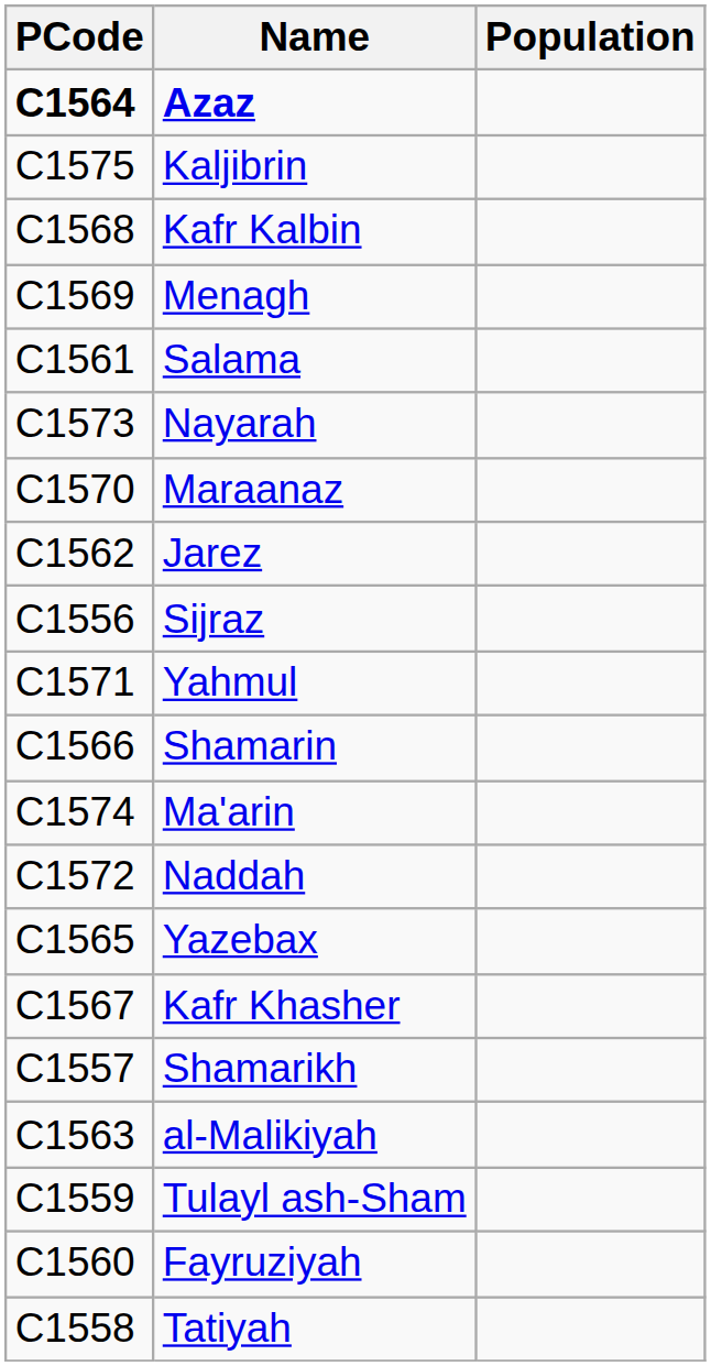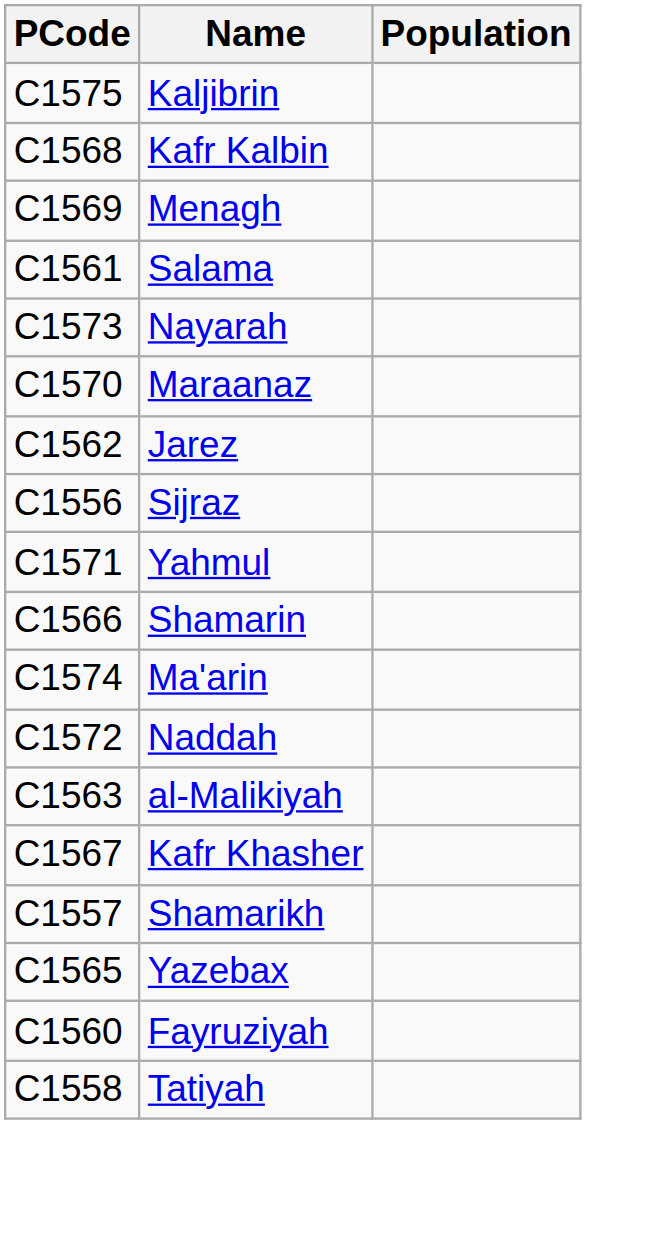 <table class="wikitable sortable">
 <tr>
 <th>PCode</th>
 <th>Name</th>
 <th>Population</th>
-</tr>
-<tr>
-<td><strong>C1564</strong></td>
-<td><strong><a href='#'>Azaz</a></strong></td>
-<td align=right><strong></strong></td>
 </tr>
 <tr>
 <td>C1575</td>
 <td><a href='#'>Kaljibrin</a></td>
 <td align=right></td>
 </tr>
 <tr>
 <td>C1568</td>
 <td><a href='#'>Kafr Kalbin</a></td>
 <td align=right></td>
 </tr>
 <tr>
 <td>C1569</td>
 <td><a href='#'>Menagh</a></td>
 <td align=right></td>
 </tr>
 <tr>
 <td>C1561</td>
 <td><a href='#'>Salama</a></td>
 <td align=right></td>
 </tr>
 <tr>
 <td>C1573</td>
 <td><a href='#'>Nayarah</a></td>
 <td align=right></td>
 </tr>
 <tr>
 <td>C1570</td>
 <td><a href='#'>Maraanaz</a></td>
 <td align=right></td>
 </tr>
 <tr>
 <td>C1562</td>
 <td><a href='#'>Jarez</a></td>
 <td align=right></td>
 </tr>
 <tr>
 <td>C1556</td>
 <td><a href='#'>Sijraz</a></td>
 <td align=right></td>
 </tr>
 <tr>
 <td>C1571</td>
 <td><a href='#'>Yahmul</a></td>
 <td align=right></td>
 </tr>
 <tr>
 <td>C1566</td>
 <td><a href='#'>Shamarin</a></td>
 <td align=right></td>
 </tr>
 <tr>
 <td>C1574</td>
 <td><a href='#'>Ma'arin</a></td>
 <td align=right></td>
 </tr>
 <tr>
 <td>C1572</td>
 <td><a href='#'>Naddah</a></td>
 <td align=right></td>
 </tr>
 <tr>
-<td>C1565</td>
-<td><a href='#'>Yazebax</a></td>
+<td>C1563</td>
+<td><a href='#'>al-Malikiyah</a></td>
 <td align=right></td>
 </tr>
 <tr>
 <td>C1567</td>
 <td><a href='#'>Kafr Khasher</a></td>
 <td align=right></td>
 </tr>
 <tr>
 <td>C1557</td>
 <td><a href='#'>Shamarikh</a></td>
 <td align=right></td>
 </tr>
 <tr>
-<td>C1563</td>
-<td><a href='#'>al-Malikiyah</a></td>
-<td align=right></td>
-</tr>
-<tr>
-<td>C1559</td>
-<td><a href='#'>Tulayl ash-Sham</a></td>
+<td>C1565</td>
+<td><a href='#'>Yazebax</a></td>
 <td align=right></td>
 </tr>
 <tr>
 <td>C1560</td>
 <td><a href='#'>Fayruziyah</a></td>
 <td align=right></td>
 </tr>
 <tr>
 <td>C1558</td>
 <td><a href='#'>Tatiyah</a></td>
 <td align=right></td>
 </tr>
 </table>
